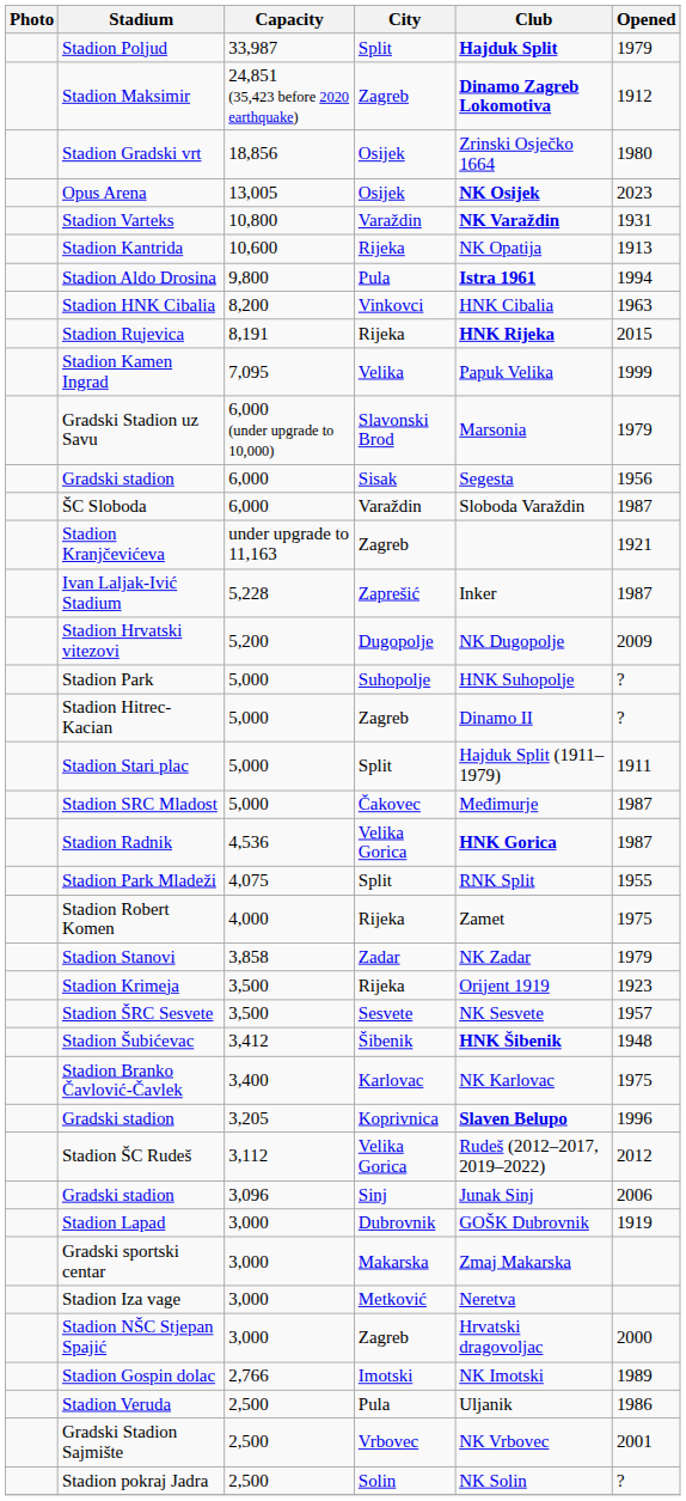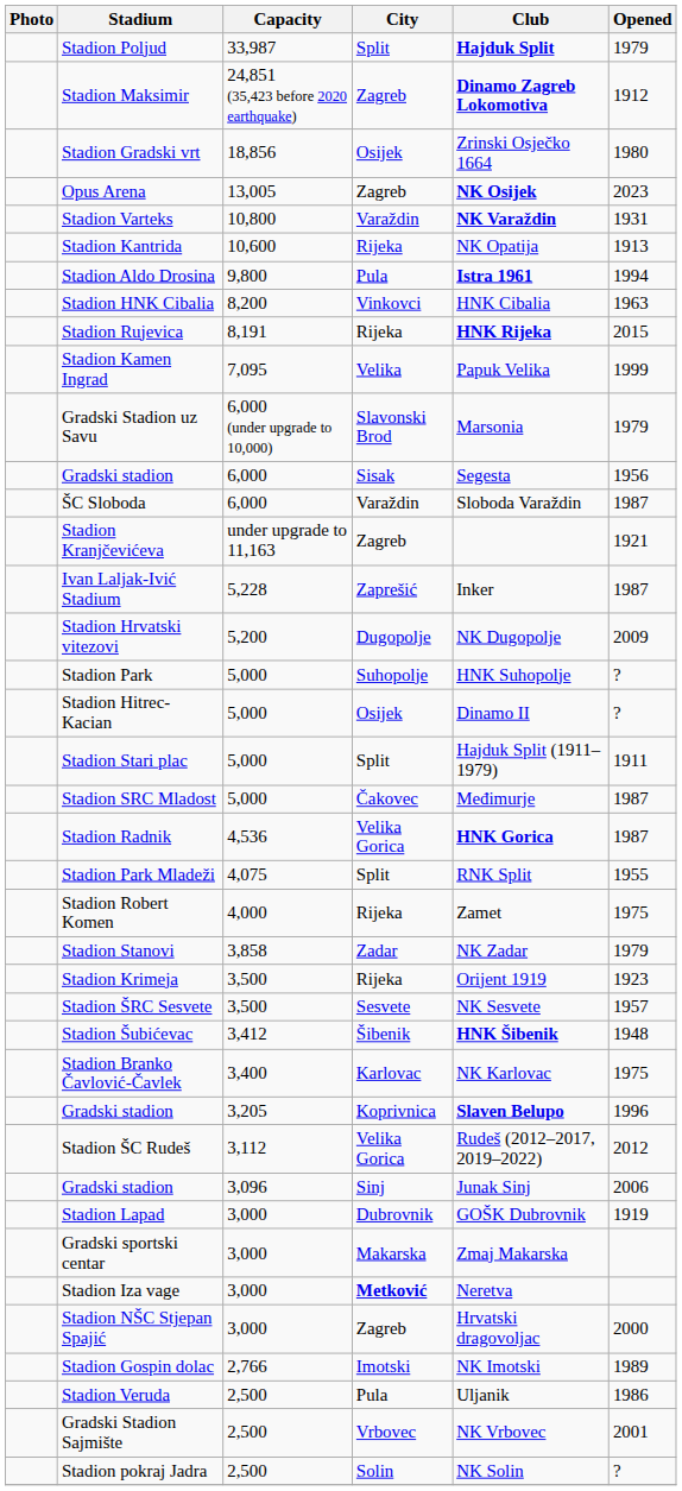 <table class="wikitable sortable">
 <tr>
 <th>Photo</th>
 <th>Stadium</th>
 <th>Capacity</th>
 <th>City</th>
 <th>Club</th>
 <th>Opened</th>
 </tr>
 <tr>
 <td></td>
 <td><a href='#'>Stadion Poljud</a></td>
 <td>33,987</td>
 <td><a href='#'>Split</a></td>
 <td><strong><a href='#'>Hajduk Split</a></strong></td>
 <td>1979</td>
 </tr>
 <tr>
 <td></td>
 <td><a href='#'>Stadion Maksimir</a></td>
 <td>24,851<br><small>(35,423 before <a href='#'>2020 earthquake</a>)</small></td>
 <td><a href='#'>Zagreb</a></td>
 <td><strong><a href='#'>Dinamo Zagreb</a></strong><br><strong><a href='#'>Lokomotiva</a></strong></td>
 <td>1912</td>
 </tr>
 <tr>
 <td></td>
 <td><a href='#'>Stadion Gradski vrt</a></td>
 <td>18,856</td>
 <td><a href='#'>Osijek</a></td>
 <td><a href='#'>Zrinski Osječko 1664</a></td>
 <td>1980</td>
 </tr>
 <tr>
 <td></td>
 <td><a href='#'>Opus Arena</a></td>
 <td>13,005</td>
-<td><a href='#'>Osijek</a></td>
+<td>Zagreb</td>
 <td><strong><a href='#'>NK Osijek</a></strong></td>
 <td>2023</td>
 </tr>
 <tr>
 <td></td>
 <td><a href='#'>Stadion Varteks</a></td>
 <td>10,800</td>
 <td><a href='#'>Varaždin</a></td>
 <td><strong><a href='#'>NK Varaždin</a></strong></td>
 <td>1931</td>
 </tr>
 <tr>
 <td></td>
 <td><a href='#'>Stadion Kantrida</a></td>
 <td>10,600</td>
 <td><a href='#'>Rijeka</a></td>
 <td><a href='#'>NK Opatija</a></td>
 <td>1913</td>
 </tr>
 <tr>
 <td></td>
 <td><a href='#'>Stadion Aldo Drosina</a></td>
 <td>9,800</td>
 <td><a href='#'>Pula</a></td>
 <td><strong><a href='#'>Istra 1961</a></strong></td>
 <td>1994</td>
 </tr>
 <tr>
 <td></td>
 <td><a href='#'>Stadion HNK Cibalia</a></td>
 <td>8,200</td>
 <td><a href='#'>Vinkovci</a></td>
 <td><a href='#'>HNK Cibalia</a></td>
 <td>1963</td>
 </tr>
 <tr>
 <td></td>
 <td><a href='#'>Stadion Rujevica</a></td>
 <td>8,191</td>
 <td>Rijeka</td>
 <td><strong><a href='#'>HNK Rijeka</a></strong></td>
 <td>2015</td>
 </tr>
 <tr>
 <td></td>
 <td><a href='#'>Stadion Kamen Ingrad</a></td>
 <td>7,095</td>
 <td><a href='#'>Velika</a></td>
 <td><a href='#'>Papuk Velika</a></td>
 <td>1999</td>
 </tr>
 <tr>
 <td></td>
 <td>Gradski Stadion uz Savu</td>
 <td>6,000<br><small>(under upgrade to 10,000)</small></td>
 <td><a href='#'>Slavonski Brod</a></td>
 <td><a href='#'>Marsonia</a></td>
 <td>1979</td>
 </tr>
 <tr>
 <td></td>
 <td><a href='#'>Gradski stadion</a></td>
 <td>6,000</td>
 <td><a href='#'>Sisak</a></td>
 <td><a href='#'>Segesta</a></td>
 <td>1956</td>
 </tr>
 <tr>
 <td></td>
 <td>ŠC Sloboda</td>
 <td>6,000</td>
 <td>Varaždin</td>
 <td>Sloboda Varaždin</td>
 <td>1987</td>
 </tr>
 <tr>
 <td></td>
 <td><a href='#'>Stadion Kranjčevićeva</a></td>
 <td>under upgrade to 11,163</td>
 <td>Zagreb</td>
 <td></td>
 <td>1921</td>
 </tr>
 <tr>
 <td></td>
 <td><a href='#'>Ivan Laljak-Ivić Stadium</a></td>
 <td>5,228</td>
 <td><a href='#'>Zaprešić</a></td>
 <td>Inker</td>
 <td>1987</td>
 </tr>
 <tr>
 <td></td>
 <td><a href='#'>Stadion Hrvatski vitezovi</a></td>
 <td>5,200</td>
 <td><a href='#'>Dugopolje</a></td>
 <td><a href='#'>NK Dugopolje</a></td>
 <td>2009</td>
 </tr>
 <tr>
 <td></td>
 <td>Stadion Park</td>
 <td>5,000</td>
 <td><a href='#'>Suhopolje</a></td>
 <td><a href='#'>HNK Suhopolje</a></td>
 <td>?</td>
 </tr>
 <tr>
 <td></td>
 <td>Stadion Hitrec-Kacian</td>
 <td>5,000</td>
-<td>Zagreb</td>
+<td><a href='#'>Osijek</a></td>
 <td><a href='#'>Dinamo II</a></td>
 <td>?</td>
 </tr>
 <tr>
 <td></td>
 <td><a href='#'>Stadion Stari plac</a></td>
 <td>5,000</td>
 <td>Split</td>
 <td><a href='#'>Hajduk Split</a> (1911–1979)</td>
 <td>1911</td>
 </tr>
 <tr>
 <td></td>
 <td><a href='#'>Stadion SRC Mladost</a></td>
 <td>5,000</td>
 <td><a href='#'>Čakovec</a></td>
 <td><a href='#'>Međimurje</a></td>
 <td>1987</td>
 </tr>
 <tr>
 <td></td>
 <td><a href='#'>Stadion Radnik</a></td>
 <td>4,536</td>
 <td><a href='#'>Velika Gorica</a></td>
 <td><strong><a href='#'>HNK Gorica</a></strong></td>
 <td>1987</td>
 </tr>
 <tr>
 <td></td>
 <td><a href='#'>Stadion Park Mladeži</a></td>
 <td>4,075</td>
 <td>Split</td>
 <td><a href='#'>RNK Split</a></td>
 <td>1955</td>
 </tr>
 <tr>
 <td></td>
 <td>Stadion Robert Komen</td>
 <td>4,000</td>
 <td>Rijeka</td>
 <td>Zamet</td>
 <td>1975</td>
 </tr>
 <tr>
 <td></td>
 <td><a href='#'>Stadion Stanovi</a></td>
 <td>3,858</td>
 <td><a href='#'>Zadar</a></td>
 <td><a href='#'>NK Zadar</a></td>
 <td>1979</td>
 </tr>
 <tr>
 <td></td>
 <td><a href='#'>Stadion Krimeja</a></td>
 <td>3,500</td>
 <td>Rijeka</td>
 <td><a href='#'>Orijent 1919</a></td>
 <td>1923</td>
 </tr>
 <tr>
 <td></td>
 <td><a href='#'>Stadion ŠRC Sesvete</a></td>
 <td>3,500</td>
 <td><a href='#'>Sesvete</a></td>
 <td><a href='#'>NK Sesvete</a></td>
 <td>1957</td>
 </tr>
 <tr>
 <td></td>
 <td><a href='#'>Stadion Šubićevac</a></td>
 <td>3,412</td>
 <td><a href='#'>Šibenik</a></td>
 <td><strong><a href='#'>HNK Šibenik</a></strong></td>
 <td>1948</td>
 </tr>
 <tr>
 <td></td>
 <td><a href='#'>Stadion Branko Čavlović-Čavlek</a></td>
 <td>3,400</td>
 <td><a href='#'>Karlovac</a></td>
 <td><a href='#'>NK Karlovac</a></td>
 <td>1975</td>
 </tr>
 <tr>
 <td></td>
 <td><a href='#'>Gradski stadion</a></td>
 <td>3,205</td>
 <td><a href='#'>Koprivnica</a></td>
 <td><strong><a href='#'>Slaven Belupo</a></strong></td>
 <td>1996</td>
 </tr>
 <tr>
 <td></td>
 <td>Stadion ŠC Rudeš</td>
 <td>3,112</td>
 <td><a href='#'>Velika Gorica</a></td>
 <td><a href='#'>Rudeš</a> (2012–2017, 2019–2022)</td>
 <td>2012</td>
 </tr>
 <tr>
 <td></td>
 <td><a href='#'>Gradski stadion</a></td>
 <td>3,096</td>
 <td><a href='#'>Sinj</a></td>
 <td><a href='#'>Junak Sinj</a></td>
 <td>2006</td>
 </tr>
 <tr>
 <td></td>
 <td><a href='#'>Stadion Lapad</a></td>
 <td>3,000</td>
 <td><a href='#'>Dubrovnik</a></td>
 <td><a href='#'>GOŠK Dubrovnik</a></td>
 <td>1919</td>
 </tr>
 <tr>
 <td></td>
 <td>Gradski sportski centar</td>
 <td>3,000</td>
 <td><a href='#'>Makarska</a></td>
 <td><a href='#'>Zmaj Makarska</a></td>
 <td></td>
 </tr>
 <tr>
 <td></td>
 <td>Stadion Iza vage</td>
 <td>3,000</td>
-<td><a href='#'>Metković</a></td>
+<td><strong><a href='#'>Metković</a></strong></td>
 <td><a href='#'>Neretva</a></td>
 <td></td>
 </tr>
 <tr>
 <td></td>
 <td><a href='#'>Stadion NŠC Stjepan Spajić</a></td>
 <td>3,000</td>
 <td>Zagreb</td>
 <td><a href='#'>Hrvatski dragovoljac</a></td>
 <td>2000</td>
 </tr>
 <tr>
 <td></td>
 <td><a href='#'>Stadion Gospin dolac</a></td>
 <td>2,766</td>
 <td><a href='#'>Imotski</a></td>
 <td><a href='#'>NK Imotski</a></td>
 <td>1989</td>
 </tr>
 <tr>
 <td></td>
 <td><a href='#'>Stadion Veruda</a></td>
 <td>2,500</td>
 <td>Pula</td>
 <td>Uljanik</td>
 <td>1986</td>
 </tr>
 <tr>
 <td></td>
 <td>Gradski Stadion Sajmište</td>
 <td>2,500</td>
 <td><a href='#'>Vrbovec</a></td>
 <td><a href='#'>NK Vrbovec</a></td>
 <td>2001</td>
 </tr>
 <tr>
 <td></td>
 <td>Stadion pokraj Jadra</td>
 <td>2,500</td>
 <td><a href='#'>Solin</a></td>
 <td><a href='#'>NK Solin</a></td>
 <td>?</td>
 </tr>
 <tr>
 </tr>
 </table>
